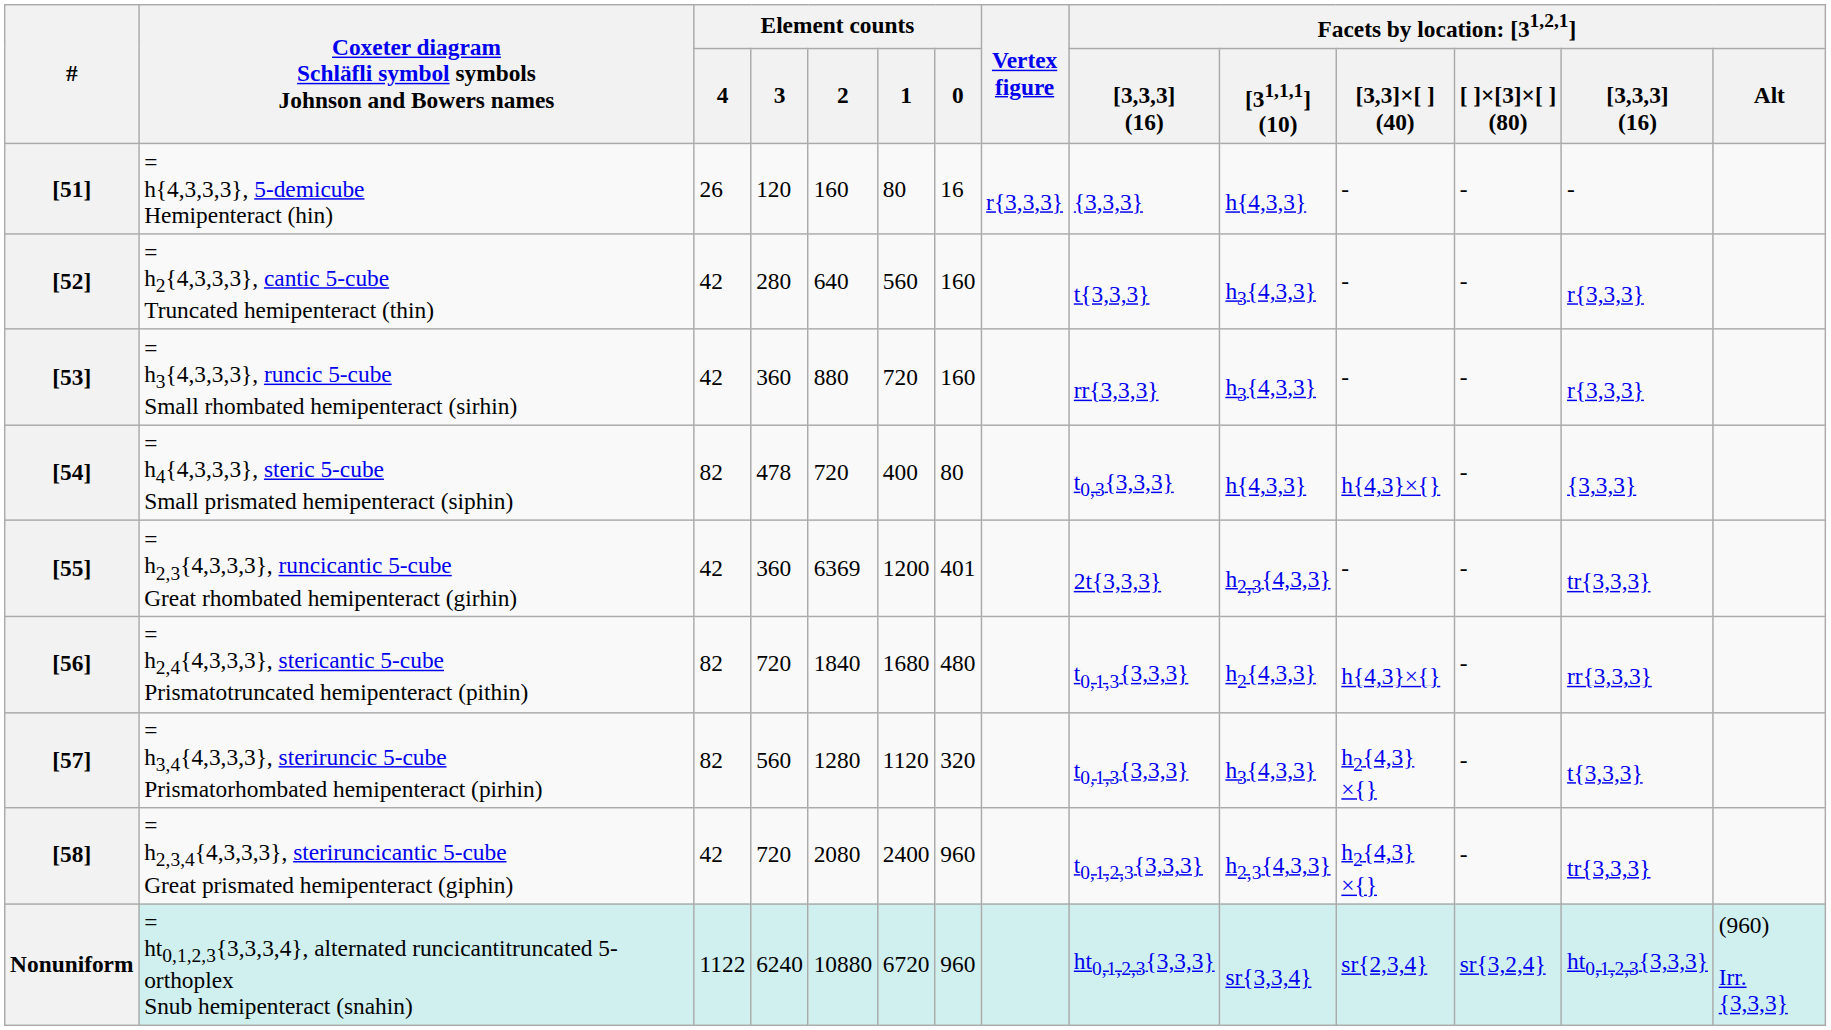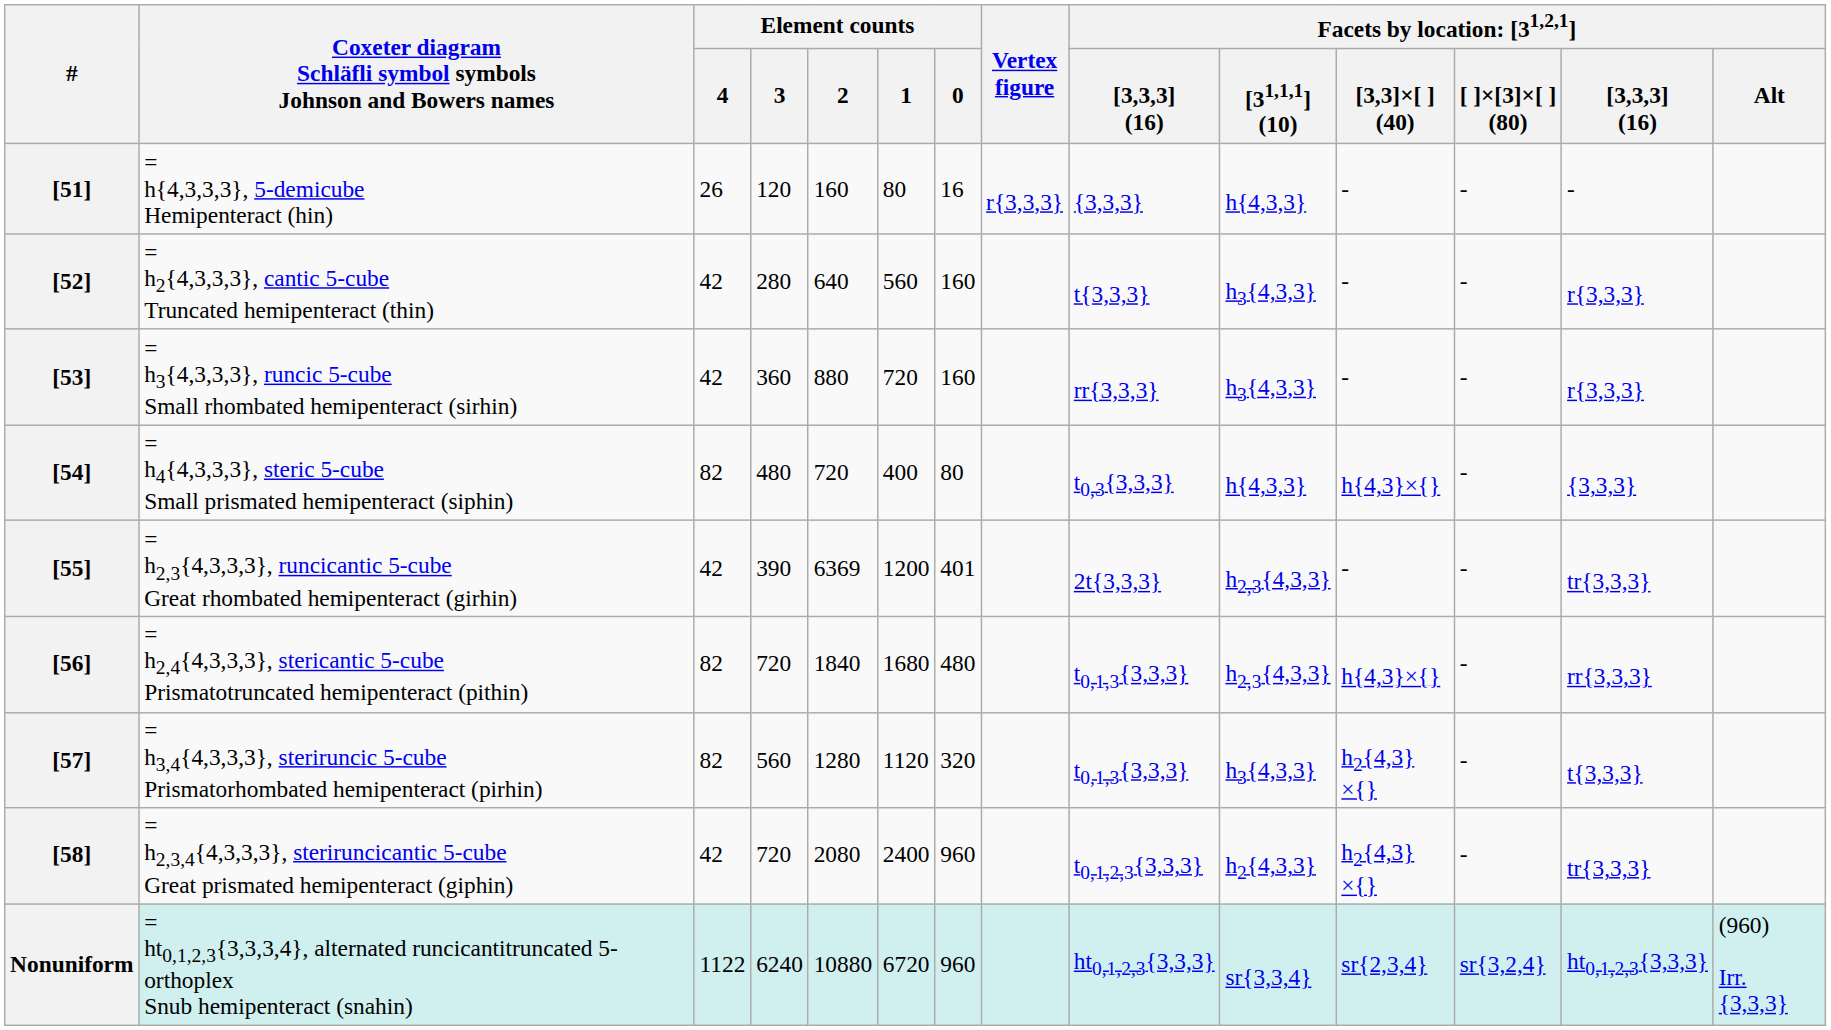 <table class="wikitable">
 <tr>
 <th rowspan=2>#</th>
 <th rowspan=2><a href='#'>Coxeter diagram</a><br><a href='#'>Schläfli symbol</a> symbols<br>Johnson and Bowers names</th>
 <th colspan=5>Element counts</th>
 <th rowspan=2><a href='#'>Vertex<br>figure</a></th>
 <th colspan=6>Facets by location:  [3<sup>1,2,1</sup>]</th>
 </tr>
 <tr>
 <th>4</th>
 <th>3</th>
 <th>2</th>
 <th>1</th>
 <th>0</th>
 <th><br>[3,3,3]<br>(16)</th>
 <th><br>[3<sup>1,1,1</sup>]<br>(10)</th>
 <th><br>[3,3]×[ ]<br>(40)</th>
 <th><br>[ ]×[3]×[ ]<br>(80)</th>
 <th><br>[3,3,3]<br>(16)</th>
 <th>Alt</th>
 </tr>
 <tr>
 <th>[51]</th>
 <td> = <br>h{4,3,3,3}, <a href='#'>5-demicube</a><br>Hemipenteract (hin)</td>
 <td>26</td>
 <td>120</td>
 <td>160</td>
 <td>80</td>
 <td>16</td>
 <td><br><a href='#'>r{3,3,3}</a></td>
 <td><br><a href='#'>{3,3,3}</a></td>
 <td><br><a href='#'>h{4,3,3}</a></td>
 <td>-</td>
 <td>-</td>
 <td>-</td>
 <td></td>
 </tr>
 <tr>
 <th>[52]</th>
 <td> = <br>h<sub>2</sub>{4,3,3,3}, <a href='#'>cantic 5-cube</a><br>Truncated hemipenteract (thin)</td>
 <td>42</td>
 <td>280</td>
 <td>640</td>
 <td>560</td>
 <td>160</td>
 <td></td>
 <td><br><a href='#'>t{3,3,3}</a></td>
 <td><br><a href='#'>h<sub>3</sub>{4,3,3}</a></td>
 <td>-</td>
 <td>-</td>
 <td><br><a href='#'>r{3,3,3}</a></td>
 <td></td>
 </tr>
 <tr>
 <th>[53]</th>
 <td> = <br>h<sub>3</sub>{4,3,3,3}, <a href='#'>runcic 5-cube</a><br>Small rhombated hemipenteract (sirhin)</td>
 <td>42</td>
 <td>360</td>
 <td>880</td>
 <td>720</td>
 <td>160</td>
 <td></td>
 <td><br><a href='#'>rr{3,3,3}</a></td>
 <td><br><a href='#'>h<sub>3</sub>{4,3,3}</a></td>
 <td>-</td>
 <td>-</td>
 <td><br><a href='#'>r{3,3,3}</a></td>
 <td></td>
 </tr>
 <tr>
 <th>[54]</th>
 <td> = <br>h<sub>4</sub>{4,3,3,3}, <a href='#'>steric 5-cube</a><br>Small prismated hemipenteract (siphin)</td>
 <td>82</td>
-<td>478</td>
+<td>480</td>
 <td>720</td>
 <td>400</td>
 <td>80</td>
 <td></td>
 <td><br><a href='#'>t<sub>0,3</sub>{3,3,3}</a></td>
 <td><br><a href='#'>h{4,3,3}</a></td>
 <td><br><a href='#'>h{4,3}×{}</a></td>
 <td>-</td>
 <td><br><a href='#'>{3,3,3}</a></td>
 <td></td>
 </tr>
 <tr>
 <th>[55]</th>
 <td> = <br>h<sub>2,3</sub>{4,3,3,3}, <a href='#'>runcicantic 5-cube</a><br>Great rhombated hemipenteract (girhin)</td>
 <td>42</td>
-<td>360</td>
+<td>390</td>
 <td>6369</td>
 <td>1200</td>
 <td>401</td>
 <td></td>
 <td><br><a href='#'>2t{3,3,3}</a></td>
 <td><br><a href='#'>h<sub>2,3</sub>{4,3,3}</a></td>
 <td>-</td>
 <td>-</td>
 <td><br><a href='#'>tr{3,3,3}</a></td>
 <td></td>
 </tr>
 <tr>
 <th>[56]</th>
 <td> = <br>h<sub>2,4</sub>{4,3,3,3}, <a href='#'>stericantic 5-cube</a><br>Prismatotruncated hemipenteract (pithin)</td>
 <td>82</td>
 <td>720</td>
 <td>1840</td>
 <td>1680</td>
 <td>480</td>
 <td></td>
 <td><br><a href='#'>t<sub>0,1,3</sub>{3,3,3}</a></td>
-<td><br><a href='#'>h<sub>2</sub>{4,3,3}</a></td>
+<td><br><a href='#'>h<sub>2,3</sub>{4,3,3}</a></td>
 <td><br><a href='#'>h{4,3}×{}</a></td>
 <td>-</td>
 <td><br><a href='#'>rr{3,3,3}</a></td>
 <td></td>
 </tr>
 <tr>
 <th>[57]</th>
 <td> = <br>h<sub>3,4</sub>{4,3,3,3}, <a href='#'>steriruncic 5-cube</a><br>Prismatorhombated hemipenteract (pirhin)</td>
 <td>82</td>
 <td>560</td>
 <td>1280</td>
 <td>1120</td>
 <td>320</td>
 <td></td>
 <td><br><a href='#'>t<sub>0,1,3</sub>{3,3,3}</a></td>
 <td><br><a href='#'>h<sub>3</sub>{4,3,3}</a></td>
 <td><br><a href='#'>h<sub>2</sub>{4,3}×{}</a></td>
 <td>-</td>
 <td><br><a href='#'>t{3,3,3}</a></td>
 <td></td>
 </tr>
 <tr>
 <th>[58]</th>
 <td> = <br>h<sub>2,3,4</sub>{4,3,3,3}, <a href='#'>steriruncicantic 5-cube</a><br>Great prismated hemipenteract (giphin)</td>
 <td>42</td>
 <td>720</td>
 <td>2080</td>
 <td>2400</td>
 <td>960</td>
 <td></td>
 <td><br><a href='#'>t<sub>0,1,2,3</sub>{3,3,3}</a></td>
-<td><br><a href='#'>h<sub>2,3</sub>{4,3,3}</a></td>
+<td><br><a href='#'>h<sub>2</sub>{4,3,3}</a></td>
 <td><br><a href='#'>h<sub>2</sub>{4,3}×{}</a></td>
 <td>-</td>
 <td><br><a href='#'>tr{3,3,3}</a></td>
 <td></td>
 </tr>
 <tr bgcolor="#D0F0F0">
 <th>Nonuniform</th>
 <td> = <br>ht<sub>0,1,2,3</sub>{3,3,3,4}, alternated runcicantitruncated 5-orthoplex<br>Snub hemipenteract (snahin)</td>
 <td>1122</td>
 <td>6240</td>
 <td>10880</td>
 <td>6720</td>
 <td>960</td>
 <td></td>
 <td><a href='#'>ht<sub>0,1,2,3</sub>{3,3,3}</a></td>
 <td><br><a href='#'>sr{3,3,4}</a></td>
 <td><a href='#'>sr{2,3,4}</a></td>
 <td><a href='#'>sr{3,2,4}</a></td>
 <td><a href='#'>ht<sub>0,1,2,3</sub>{3,3,3}</a></td>
 <td>(960)<br><br><a href='#'>Irr. {3,3,3}</a></td>
 </tr>
 </table>
